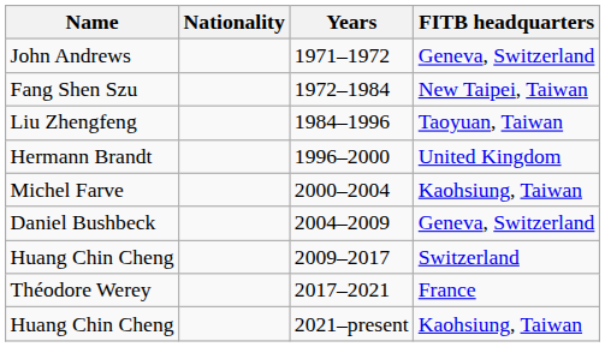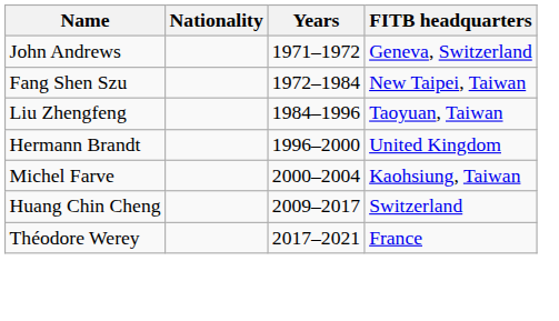 <table class="wikitable" style="font-size:100%">
 <tr>
 <th>Name</th>
 <th>Nationality</th>
 <th>Years</th>
 <th>FITB headquarters</th>
 </tr>
 <tr>
 <td>John Andrews</td>
 <td></td>
 <td>1971–1972</td>
 <td><a href='#'>Geneva</a>, <a href='#'>Switzerland</a></td>
 </tr>
 <tr>
 <td>Fang Shen Szu</td>
 <td></td>
 <td>1972–1984</td>
 <td><a href='#'>New Taipei</a>, <a href='#'>Taiwan</a></td>
 </tr>
 <tr>
 <td>Liu Zhengfeng</td>
 <td></td>
 <td>1984–1996</td>
 <td><a href='#'>Taoyuan</a>, <a href='#'>Taiwan</a></td>
 </tr>
 <tr>
 <td>Hermann Brandt</td>
 <td></td>
 <td>1996–2000</td>
 <td><a href='#'>United Kingdom</a></td>
 </tr>
 <tr>
 <td>Michel Farve</td>
 <td></td>
 <td>2000–2004</td>
 <td><a href='#'>Kaohsiung</a>, <a href='#'>Taiwan</a></td>
 </tr>
 <tr>
-<td>Daniel Bushbeck</td>
-<td></td>
-<td>2004–2009</td>
-<td><a href='#'>Geneva</a>, <a href='#'>Switzerland</a></td>
-</tr>
-<tr>
 <td>Huang Chin Cheng</td>
 <td></td>
 <td>2009–2017</td>
 <td><a href='#'>Switzerland</a></td>
 </tr>
 <tr>
 <td>Théodore Werey</td>
 <td></td>
 <td>2017–2021</td>
 <td><a href='#'>France</a></td>
 </tr>
-<tr>
-<td>Huang Chin Cheng</td>
-<td></td>
-<td>2021–present</td>
-<td><a href='#'>Kaohsiung</a>, <a href='#'>Taiwan</a></td>
-</tr>
 </table>
